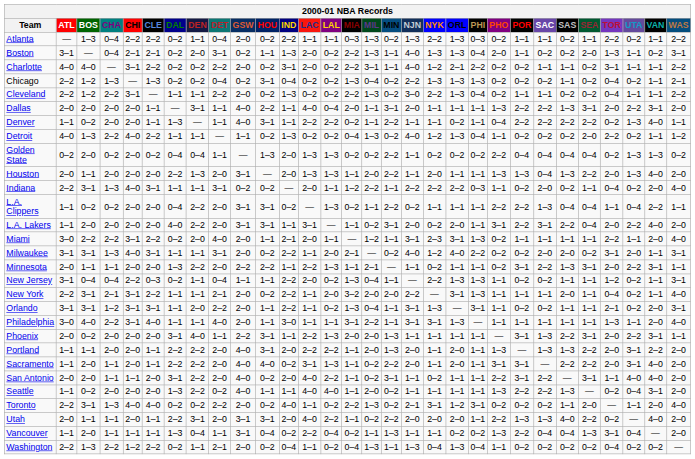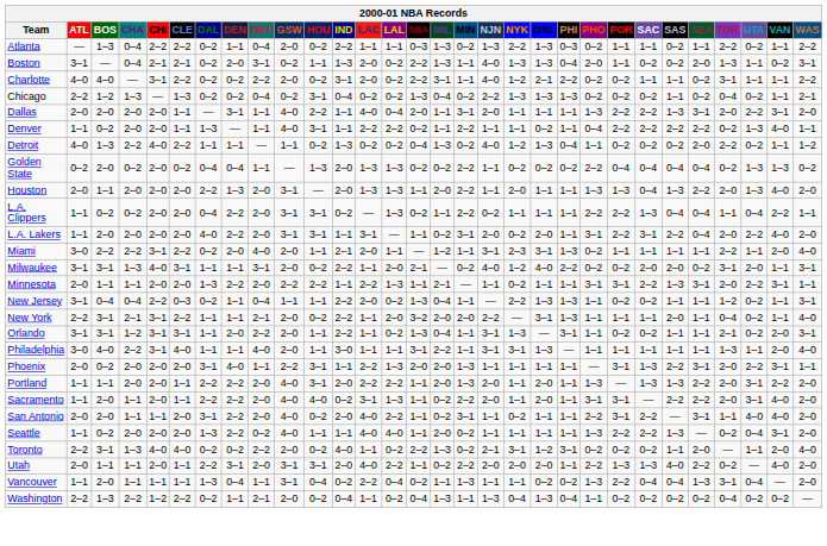 <table class="wikitable" style="font-size:90%; text-align:center;">
 <tr>
 <th colspan=30>2000-01 NBA Records</th>
 </tr>
 <tr>
 <th width=100>Team</th>
 <th style="background:#FF0000;color:#FFFFFF;width=35">ATL</th>
 <th style="background:#006400;color:#FFFFFF;width=35">BOS</th>
 <th style="background:#008080;color:#800080;width=35">CHA</th>
 <th style="background:#FF0000;color:#000000;width=35">CHI</th>
 <th style="background:#000000;color:#5787DC;width=35">CLE</th>
 <th style="background:#00008B;color:#008000;width=35">DAL</th>
 <th style="background:#141A44;color:#BC2224;width=35">DEN</th>
 <th style="background:#0C7674;color:#BB222C;width=35">DET</th>
 <th style="background:#072E63;color:#DC5A34;width=35">GSW</th>
 <th style="background:#002366;color:#FF0000;width=35">HOU</th>
 <th style="background:#000080;color:#FFD700;width=35">IND</th>
 <th style="background:#F9160D;color:#1A2E8B;width=35">LAC</th>
 <th style="background:#800080;color:#FFD700;width=35">LAL</th>
 <th style="background:#000000;color:#8B0000;width=35">MIA</th>
 <th style="background:#00471B;color:#5C378A;width=35">MIL</th>
 <th style="background:#044D80;color:#000000;width=35">MIN</th>
 <th style="background:#12305B;color:#C4CED4;width=35">NJN</th>
 <th style="background:#0000FF;color:#FF8C00;width=35">NYK</th>
 <th style="background:#0000FF;color:#000000;width=35">ORL</th>
 <th style="background:#000000;color:#BB9754;width=35">PHI</th>
 <th style="background:#800080;color:#FF4500;width=35">PHO</th>
 <th style="background:#000000;color:#FF0000;width=35">POR</th>
 <th style="background:#6846A8;color:#FFFFFF;width=35">SAC</th>
 <th style="background:#000000;color:#C0C0C0;width=35">SAS</th>
 <th style="background:#005831;color:#992634;width=35">SEA</th>
 <th style="background:#7436BF;color:#BE0F34;width=35">TOR</th>
 <th style="background:#644A9C;color:#149BC7;width=35">UTA</th>
 <th style="background:#000000;color:#0CB2AC;width=35">VAN</th>
 <th style="background:#044D7D;color:#BC7A44;width=35">WAS</th>
 </tr>
 <tr>
 <td style="text-align:left;"><a href='#'>Atlanta</a></td>
 <td>—</td>
 <td>1–3</td>
 <td>0–4</td>
 <td>2–2</td>
 <td>2–2</td>
 <td>0–2</td>
 <td>1–1</td>
 <td>0–4</td>
 <td>2–0</td>
 <td>0–2</td>
 <td>2–2</td>
 <td>1–1</td>
 <td>1–1</td>
 <td>0–3</td>
 <td>1–3</td>
 <td>0–2</td>
 <td>1–3</td>
 <td>2–2</td>
 <td>1–3</td>
 <td>0–3</td>
 <td>0–2</td>
 <td>1–1</td>
 <td>1–1</td>
 <td>0–2</td>
 <td>1–1</td>
 <td>2–2</td>
 <td>0–2</td>
 <td>1–1</td>
 <td>2–2</td>
 </tr>
 <tr>
 <td style="text-align:left;"><a href='#'>Boston</a></td>
 <td>3–1</td>
 <td>—</td>
 <td>0–4</td>
 <td>2–1</td>
 <td>2–1</td>
 <td>0–2</td>
 <td>2–0</td>
 <td>3–1</td>
 <td>0–2</td>
 <td>1–1</td>
 <td>1–3</td>
 <td>2–0</td>
 <td>0–2</td>
 <td>2–2</td>
 <td>1–3</td>
 <td>1–1</td>
 <td>4–0</td>
 <td>1–3</td>
 <td>1–3</td>
 <td>0–4</td>
 <td>2–0</td>
 <td>1–1</td>
 <td>0–2</td>
 <td>0–2</td>
 <td>2–0</td>
 <td>1–3</td>
 <td>1–1</td>
 <td>0–2</td>
 <td>3–1</td>
 </tr>
 <tr>
 <td style="text-align:left;"><a href='#'>Charlotte</a></td>
 <td>4–0</td>
 <td>4–0</td>
 <td>—</td>
 <td>3–1</td>
 <td>2–2</td>
 <td>0–2</td>
 <td>0–2</td>
 <td>2–2</td>
 <td>2–0</td>
 <td>0–2</td>
 <td>3–1</td>
 <td>2–0</td>
 <td>0–2</td>
 <td>2–2</td>
 <td>3–1</td>
 <td>1–1</td>
 <td>4–0</td>
 <td>1–2</td>
 <td>2–1</td>
 <td>2–2</td>
 <td>0–2</td>
 <td>0–2</td>
 <td>1–1</td>
 <td>1–1</td>
 <td>0–2</td>
 <td>3–1</td>
 <td>1–1</td>
 <td>1–1</td>
 <td>2–2</td>
 </tr>
 <tr>
 <td style="text-align:left;">Chicago</td>
 <td>2–2</td>
 <td>1–2</td>
 <td>1–3</td>
 <td>—</td>
 <td>1–3</td>
 <td>0–2</td>
 <td>0–2</td>
 <td>0–4</td>
 <td>0–2</td>
 <td>3–1</td>
 <td>0–4</td>
 <td>0–2</td>
 <td>0–2</td>
 <td>1–3</td>
 <td>0–4</td>
 <td>0–2</td>
 <td>2–2</td>
 <td>1–3</td>
 <td>1–3</td>
 <td>1–3</td>
 <td>0–2</td>
 <td>0–2</td>
 <td>0–2</td>
 <td>1–1</td>
 <td>0–2</td>
 <td>0–4</td>
 <td>0–2</td>
 <td>1–1</td>
 <td>2–1</td>
 </tr>
 <tr>
-<td style="text-align:left;"><a href='#'>Cleveland</a></td>
-<td>2–2</td>
-<td>1–2</td>
-<td>2–2</td>
-<td>3–1</td>
-<td>—</td>
-<td>1–1</td>
-<td>1–1</td>
-<td>2–2</td>
-<td>2–0</td>
-<td>0–2</td>
-<td>1–3</td>
-<td>0–2</td>
-<td>0–2</td>
-<td>2–2</td>
-<td>1–3</td>
-<td>0–2</td>
-<td>3–0</td>
-<td>2–2</td>
-<td>1–3</td>
-<td>0–4</td>
-<td>0–2</td>
-<td>1–1</td>
-<td>1–1</td>
-<td>0–2</td>
-<td>0–2</td>
-<td>0–4</td>
-<td>1–1</td>
-<td>1–1</td>
-<td>2–2</td>
-</tr>
-<tr>
 <td style="text-align:left;"><a href='#'>Dallas</a></td>
 <td>2–0</td>
 <td>2–0</td>
 <td>2–0</td>
 <td>2–0</td>
 <td>1–1</td>
 <td>—</td>
 <td>3–1</td>
 <td>1–1</td>
 <td>4–0</td>
 <td>2–2</td>
 <td>1–1</td>
 <td>4–0</td>
 <td>0–4</td>
 <td>2–0</td>
 <td>1–1</td>
 <td>3–1</td>
 <td>2–0</td>
 <td>1–1</td>
 <td>1–1</td>
 <td>1–1</td>
 <td>1–3</td>
 <td>2–2</td>
 <td>2–2</td>
 <td>1–3</td>
 <td>3–1</td>
 <td>2–0</td>
 <td>2–2</td>
 <td>3–1</td>
 <td>2–0</td>
 </tr>
 <tr>
 <td style="text-align:left;"><a href='#'>Denver</a></td>
 <td>1–1</td>
 <td>0–2</td>
 <td>2–0</td>
 <td>2–0</td>
 <td>1–1</td>
 <td>1–3</td>
 <td>—</td>
 <td>1–1</td>
 <td>4–0</td>
 <td>3–1</td>
 <td>1–1</td>
 <td>2–2</td>
 <td>2–2</td>
 <td>0–2</td>
 <td>1–1</td>
 <td>2–2</td>
 <td>1–1</td>
 <td>1–1</td>
 <td>0–2</td>
 <td>1–1</td>
 <td>0–4</td>
 <td>2–2</td>
 <td>2–2</td>
 <td>2–2</td>
 <td>2–2</td>
 <td>0–2</td>
 <td>1–3</td>
 <td>4–0</td>
 <td>1–1</td>
 </tr>
 <tr>
 <td style="text-align:left;"><a href='#'>Detroit</a></td>
 <td>4–0</td>
 <td>1–3</td>
 <td>2–2</td>
 <td>4–0</td>
 <td>2–2</td>
 <td>1–1</td>
 <td>1–1</td>
 <td>—</td>
 <td>1–1</td>
 <td>0–2</td>
 <td>1–3</td>
 <td>0–2</td>
 <td>0–2</td>
 <td>0–4</td>
 <td>1–3</td>
 <td>0–2</td>
 <td>4–0</td>
 <td>1–2</td>
 <td>1–3</td>
 <td>0–4</td>
 <td>1–1</td>
 <td>0–2</td>
 <td>0–2</td>
 <td>0–2</td>
 <td>2–0</td>
 <td>2–2</td>
 <td>0–2</td>
 <td>1–1</td>
 <td>1–2</td>
 </tr>
 <tr>
 <td style="text-align:left;"><a href='#'>Golden State</a></td>
 <td>0–2</td>
 <td>2–0</td>
 <td>0–2</td>
 <td>2–0</td>
 <td>0–2</td>
 <td>0–4</td>
 <td>0–4</td>
 <td>1–1</td>
 <td>—</td>
 <td>1–3</td>
 <td>2–0</td>
 <td>1–3</td>
 <td>1–3</td>
 <td>0–2</td>
 <td>0–2</td>
 <td>2–2</td>
 <td>1–1</td>
 <td>0–2</td>
 <td>0–2</td>
 <td>0–2</td>
 <td>2–2</td>
 <td>0–4</td>
 <td>0–4</td>
 <td>0–4</td>
 <td>0–4</td>
 <td>0–2</td>
 <td>1–3</td>
 <td>1–3</td>
 <td>0–2</td>
 </tr>
 <tr>
 <td style="text-align:left;"><a href='#'>Houston</a></td>
 <td>2–0</td>
 <td>1–1</td>
 <td>2–0</td>
 <td>2–0</td>
 <td>2–0</td>
 <td>2–2</td>
 <td>1–3</td>
 <td>2–0</td>
 <td>3–1</td>
 <td>—</td>
 <td>2–0</td>
 <td>1–3</td>
 <td>1–3</td>
 <td>1–1</td>
 <td>2–0</td>
 <td>2–2</td>
 <td>1–1</td>
 <td>2–0</td>
 <td>1–1</td>
 <td>1–1</td>
 <td>1–3</td>
 <td>1–3</td>
 <td>0–4</td>
 <td>1–3</td>
 <td>2–2</td>
 <td>2–0</td>
 <td>1–3</td>
 <td>4–0</td>
 <td>2–0</td>
 </tr>
 <tr>
-<td style="text-align:left;"><a href='#'>Indiana</a></td>
-<td>2–2</td>
-<td>3–1</td>
-<td>1–3</td>
-<td>4–0</td>
-<td>3–1</td>
-<td>1–1</td>
-<td>1–1</td>
-<td>3–1</td>
-<td>0–2</td>
-<td>0–2</td>
-<td>—</td>
-<td>2–0</td>
-<td>1–1</td>
-<td>1–2</td>
-<td>2–2</td>
-<td>1–1</td>
-<td>2–2</td>
-<td>2–2</td>
-<td>2–2</td>
-<td>0–3</td>
-<td>1–1</td>
-<td>0–2</td>
-<td>2–0</td>
-<td>0–2</td>
-<td>1–1</td>
-<td>0–4</td>
-<td>0–2</td>
-<td>2–0</td>
-<td>4–0</td>
-</tr>
-<tr>
 <td style="text-align:left;"><a href='#'>L.A. Clippers</a></td>
 <td>1–1</td>
 <td>0–2</td>
 <td>0–2</td>
 <td>2–0</td>
 <td>2–0</td>
 <td>0–4</td>
 <td>2–2</td>
 <td>2–0</td>
 <td>3–1</td>
 <td>3–1</td>
 <td>0–2</td>
 <td>—</td>
 <td>1–3</td>
 <td>0–2</td>
 <td>1–1</td>
 <td>2–2</td>
 <td>0–2</td>
 <td>1–1</td>
 <td>1–1</td>
 <td>1–1</td>
 <td>2–2</td>
 <td>2–2</td>
 <td>1–3</td>
 <td>0–4</td>
 <td>0–4</td>
 <td>1–1</td>
 <td>0–4</td>
 <td>2–2</td>
 <td>1–1</td>
 </tr>
 <tr>
 <td style="text-align:left;"><a href='#'>L.A. Lakers</a></td>
 <td>1–1</td>
 <td>2–0</td>
 <td>2–0</td>
 <td>2–0</td>
 <td>2–0</td>
 <td>4–0</td>
 <td>2–2</td>
 <td>2–0</td>
 <td>3–1</td>
 <td>3–1</td>
 <td>1–1</td>
 <td>3–1</td>
 <td>—</td>
 <td>1–1</td>
 <td>0–2</td>
 <td>3–1</td>
 <td>2–0</td>
 <td>0–2</td>
 <td>2–0</td>
 <td>1–1</td>
 <td>3–1</td>
 <td>2–2</td>
 <td>3–1</td>
 <td>2–2</td>
 <td>0–4</td>
 <td>2–0</td>
 <td>2–2</td>
 <td>4–0</td>
 <td>2–0</td>
 </tr>
 <tr>
 <td style="text-align:left;"><a href='#'>Miami</a></td>
 <td>3–0</td>
 <td>2–2</td>
 <td>2–2</td>
 <td>3–1</td>
 <td>2–2</td>
 <td>0–2</td>
 <td>2–0</td>
 <td>4–0</td>
 <td>2–0</td>
 <td>1–1</td>
 <td>2–1</td>
 <td>2–0</td>
 <td>1–1</td>
 <td>—</td>
 <td>1–2</td>
 <td>1–1</td>
 <td>3–1</td>
 <td>2–3</td>
 <td>3–1</td>
 <td>1–3</td>
 <td>0–2</td>
 <td>1–1</td>
 <td>1–1</td>
 <td>1–1</td>
 <td>1–1</td>
 <td>2–2</td>
 <td>1–1</td>
 <td>2–0</td>
 <td>4–0</td>
 </tr>
 <tr>
 <td style="text-align:left;"><a href='#'>Milwaukee</a></td>
 <td>3–1</td>
 <td>3–1</td>
 <td>1–3</td>
 <td>4–0</td>
 <td>3–1</td>
 <td>1–1</td>
 <td>1–1</td>
 <td>3–1</td>
 <td>2–0</td>
 <td>0–2</td>
 <td>2–2</td>
 <td>1–1</td>
 <td>2–0</td>
 <td>2–1</td>
 <td>—</td>
 <td>0–2</td>
 <td>4–0</td>
 <td>1–2</td>
 <td>4–0</td>
 <td>2–2</td>
 <td>0–2</td>
 <td>0–2</td>
 <td>2–0</td>
 <td>2–0</td>
 <td>0–2</td>
 <td>3–1</td>
 <td>2–0</td>
 <td>1–1</td>
 <td>3–1</td>
 </tr>
 <tr>
 <td style="text-align:left;"><a href='#'>Minnesota</a></td>
 <td>2–0</td>
 <td>1–1</td>
 <td>1–1</td>
 <td>2–0</td>
 <td>2–0</td>
 <td>1–3</td>
 <td>2–2</td>
 <td>2–0</td>
 <td>2–2</td>
 <td>2–2</td>
 <td>1–1</td>
 <td>2–2</td>
 <td>1–3</td>
 <td>1–1</td>
 <td>2–1</td>
 <td>—</td>
 <td>1–1</td>
 <td>0–2</td>
 <td>1–1</td>
 <td>1–1</td>
-<td>0–2</td>
+<td>3–1</td>
 <td>3–1</td>
 <td>2–2</td>
 <td>1–3</td>
 <td>3–1</td>
 <td>2–0</td>
 <td>2–2</td>
 <td>3–1</td>
 <td>1–1</td>
 </tr>
 <tr>
 <td style="text-align:left;"><a href='#'>New Jersey</a></td>
 <td>3–1</td>
 <td>0–4</td>
 <td>0–4</td>
 <td>2–2</td>
 <td>0–3</td>
 <td>0–2</td>
 <td>1–1</td>
 <td>0–4</td>
 <td>1–1</td>
 <td>1–1</td>
 <td>2–2</td>
 <td>2–0</td>
 <td>0–2</td>
 <td>1–3</td>
 <td>0–4</td>
 <td>1–1</td>
 <td>—</td>
 <td>2–2</td>
 <td>1–3</td>
 <td>1–3</td>
 <td>1–1</td>
 <td>0–2</td>
 <td>0–2</td>
 <td>1–1</td>
 <td>1–1</td>
 <td>1–2</td>
 <td>0–2</td>
 <td>1–1</td>
 <td>3–1</td>
 </tr>
 <tr>
 <td style="text-align:left;"><a href='#'>New York</a></td>
 <td>2–2</td>
 <td>3–1</td>
 <td>2–1</td>
 <td>3–1</td>
 <td>2–2</td>
 <td>1–1</td>
 <td>1–1</td>
 <td>2–1</td>
 <td>2–0</td>
 <td>0–2</td>
 <td>2–2</td>
 <td>1–1</td>
 <td>2–0</td>
 <td>3–2</td>
 <td>2–0</td>
 <td>2–0</td>
 <td>2–2</td>
 <td>—</td>
 <td>3–1</td>
 <td>1–3</td>
 <td>1–1</td>
 <td>1–1</td>
 <td>1–1</td>
 <td>2–0</td>
 <td>1–1</td>
 <td>0–4</td>
 <td>0–2</td>
 <td>1–1</td>
 <td>4–0</td>
 </tr>
 <tr>
 <td style="text-align:left;"><a href='#'>Orlando</a></td>
 <td>3–1</td>
 <td>3–1</td>
 <td>1–2</td>
 <td>3–1</td>
 <td>3–1</td>
 <td>1–1</td>
 <td>2–0</td>
 <td>2–2</td>
 <td>2–0</td>
 <td>1–1</td>
 <td>2–2</td>
 <td>1–1</td>
 <td>0–2</td>
 <td>1–3</td>
 <td>0–4</td>
 <td>1–1</td>
 <td>3–1</td>
 <td>1–3</td>
 <td>—</td>
 <td>3–1</td>
 <td>1–1</td>
 <td>0–2</td>
 <td>0–2</td>
 <td>1–1</td>
 <td>1–1</td>
 <td>2–1</td>
 <td>0–2</td>
 <td>2–0</td>
 <td>3–1</td>
 </tr>
 <tr>
 <td style="text-align:left;"><a href='#'>Philadelphia</a></td>
 <td>3–0</td>
 <td>4–0</td>
 <td>2–2</td>
 <td>3–1</td>
 <td>4–0</td>
 <td>1–1</td>
 <td>1–1</td>
 <td>4–0</td>
 <td>2–0</td>
 <td>1–1</td>
 <td>3–0</td>
 <td>1–1</td>
 <td>1–1</td>
 <td>3–1</td>
 <td>2–2</td>
 <td>1–1</td>
 <td>3–1</td>
 <td>3–1</td>
 <td>1–3</td>
 <td>—</td>
 <td>1–1</td>
 <td>1–1</td>
 <td>1–1</td>
 <td>1–1</td>
 <td>1–1</td>
 <td>1–3</td>
 <td>1–1</td>
 <td>2–0</td>
 <td>4–0</td>
 </tr>
 <tr>
 <td style="text-align:left;"><a href='#'>Phoenix</a></td>
 <td>2–0</td>
 <td>0–2</td>
 <td>2–0</td>
 <td>2–0</td>
 <td>2–0</td>
 <td>3–1</td>
 <td>4–0</td>
 <td>1–1</td>
 <td>2–2</td>
 <td>3–1</td>
 <td>1–1</td>
 <td>2–2</td>
 <td>1–3</td>
 <td>2–0</td>
 <td>2–0</td>
 <td>1–3</td>
 <td>1–1</td>
 <td>1–1</td>
 <td>1–1</td>
 <td>1–1</td>
 <td>—</td>
 <td>3–1</td>
 <td>1–3</td>
 <td>2–2</td>
 <td>3–1</td>
 <td>2–0</td>
 <td>2–2</td>
 <td>3–1</td>
 <td>1–1</td>
 </tr>
 <tr>
 <td style="text-align:left;"><a href='#'>Portland</a></td>
 <td>1–1</td>
 <td>1–1</td>
 <td>2–0</td>
 <td>2–0</td>
 <td>1–1</td>
 <td>2–2</td>
 <td>2–2</td>
 <td>2–0</td>
 <td>4–0</td>
 <td>3–1</td>
 <td>2–0</td>
 <td>2–2</td>
 <td>2–2</td>
 <td>1–1</td>
 <td>2–0</td>
 <td>1–3</td>
 <td>2–0</td>
 <td>1–1</td>
 <td>2–0</td>
 <td>1–1</td>
 <td>1–3</td>
 <td>—</td>
 <td>1–3</td>
 <td>1–3</td>
 <td>2–2</td>
 <td>2–0</td>
 <td>3–1</td>
 <td>2–2</td>
 <td>2–0</td>
 </tr>
 <tr>
 <td style="text-align:left;"><a href='#'>Sacramento</a></td>
 <td>1–1</td>
 <td>2–0</td>
 <td>1–1</td>
 <td>2–0</td>
 <td>1–1</td>
 <td>2–2</td>
 <td>2–2</td>
 <td>2–0</td>
 <td>4–0</td>
 <td>4–0</td>
 <td>0–2</td>
 <td>3–1</td>
 <td>1–3</td>
 <td>1–1</td>
 <td>0–2</td>
 <td>2–2</td>
 <td>2–0</td>
 <td>1–1</td>
 <td>2–0</td>
 <td>1–1</td>
 <td>3–1</td>
 <td>3–1</td>
 <td>—</td>
 <td>2–2</td>
 <td>2–2</td>
 <td>2–0</td>
 <td>3–1</td>
 <td>4–0</td>
 <td>2–0</td>
 </tr>
 <tr>
 <td style="text-align:left;"><a href='#'>San Antonio</a></td>
 <td>2–0</td>
 <td>2–0</td>
 <td>1–1</td>
 <td>1–1</td>
 <td>2–0</td>
 <td>3–1</td>
 <td>2–2</td>
 <td>2–0</td>
 <td>4–0</td>
 <td>0–2</td>
 <td>2–0</td>
 <td>4–0</td>
 <td>2–2</td>
 <td>1–1</td>
 <td>0–2</td>
 <td>3–1</td>
 <td>1–1</td>
 <td>0–2</td>
 <td>1–1</td>
 <td>1–1</td>
 <td>2–2</td>
 <td>3–1</td>
 <td>2–2</td>
 <td>—</td>
 <td>3–1</td>
 <td>1–1</td>
 <td>4–0</td>
 <td>4–0</td>
 <td>2–0</td>
 </tr>
 <tr>
 <td style="text-align:left;"><a href='#'>Seattle</a></td>
 <td>1–1</td>
 <td>0–2</td>
 <td>2–0</td>
 <td>2–0</td>
 <td>2–0</td>
 <td>1–3</td>
 <td>2–2</td>
 <td>0–2</td>
 <td>4–0</td>
 <td>1–1</td>
 <td>1–1</td>
 <td>4–0</td>
 <td>4–0</td>
 <td>1–1</td>
 <td>2–0</td>
 <td>0–2</td>
 <td>1–1</td>
 <td>1–1</td>
 <td>1–1</td>
 <td>1–1</td>
 <td>1–3</td>
 <td>2–2</td>
 <td>2–2</td>
 <td>1–3</td>
 <td>—</td>
 <td>0–2</td>
 <td>0–4</td>
 <td>3–1</td>
 <td>2–0</td>
 </tr>
 <tr>
 <td style="text-align:left;"><a href='#'>Toronto</a></td>
 <td>2–2</td>
 <td>3–1</td>
 <td>1–3</td>
 <td>4–0</td>
 <td>4–0</td>
 <td>0–2</td>
 <td>0–2</td>
 <td>2–2</td>
 <td>2–0</td>
 <td>0–2</td>
 <td>4–0</td>
 <td>1–1</td>
 <td>0–2</td>
 <td>2–2</td>
 <td>1–3</td>
 <td>0–2</td>
 <td>2–1</td>
 <td>3–1</td>
 <td>1–2</td>
 <td>3–1</td>
 <td>0–2</td>
 <td>0–2</td>
 <td>0–2</td>
 <td>1–1</td>
 <td>2–0</td>
 <td>—</td>
 <td>1–1</td>
 <td>2–0</td>
 <td>4–0</td>
 </tr>
 <tr>
 <td style="text-align:left;"><a href='#'>Utah</a></td>
 <td>2–0</td>
 <td>1–1</td>
 <td>1–1</td>
 <td>2–0</td>
 <td>1–1</td>
 <td>2–2</td>
 <td>3–1</td>
 <td>2–0</td>
 <td>3–1</td>
 <td>3–1</td>
 <td>2–0</td>
 <td>4–0</td>
 <td>2–2</td>
 <td>1–1</td>
 <td>0–2</td>
 <td>2–2</td>
 <td>2–0</td>
 <td>2–0</td>
 <td>2–0</td>
 <td>1–1</td>
 <td>2–2</td>
 <td>1–3</td>
 <td>1–3</td>
 <td>4–0</td>
 <td>2–2</td>
 <td>0–2</td>
 <td>—</td>
 <td>4–0</td>
 <td>2–0</td>
 </tr>
 <tr>
 <td style="text-align:left;"><a href='#'>Vancouver</a></td>
 <td>1–1</td>
 <td>2–0</td>
 <td>1–1</td>
 <td>1–1</td>
 <td>1–1</td>
 <td>1–3</td>
 <td>0–4</td>
 <td>1–1</td>
 <td>3–1</td>
 <td>0–4</td>
 <td>0–2</td>
 <td>2–2</td>
 <td>0–4</td>
 <td>0–2</td>
 <td>1–1</td>
 <td>1–3</td>
 <td>1–1</td>
 <td>1–1</td>
 <td>0–2</td>
 <td>0–2</td>
 <td>1–3</td>
 <td>2–2</td>
 <td>0–4</td>
 <td>0–4</td>
 <td>1–3</td>
 <td>3–1</td>
 <td>0–4</td>
 <td>—</td>
 <td>2–0</td>
 </tr>
 <tr>
 <td style="text-align:left;"><a href='#'>Washington</a></td>
 <td>2–2</td>
 <td>1–3</td>
 <td>2–2</td>
 <td>1–2</td>
 <td>2–2</td>
 <td>0–2</td>
 <td>1–1</td>
 <td>2–1</td>
 <td>2–0</td>
 <td>0–2</td>
 <td>0–4</td>
 <td>1–1</td>
 <td>0–2</td>
 <td>0–4</td>
 <td>1–3</td>
 <td>1–1</td>
 <td>1–3</td>
 <td>0–4</td>
 <td>1–3</td>
 <td>0–4</td>
 <td>1–1</td>
 <td>0–2</td>
 <td>0–2</td>
 <td>0–2</td>
 <td>0–2</td>
 <td>0–4</td>
 <td>0–2</td>
 <td>0–2</td>
 <td>—</td>
 </tr>
 </table>
